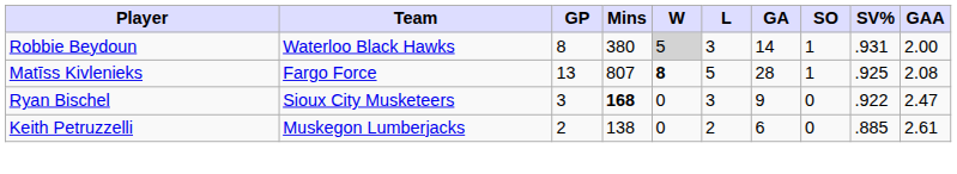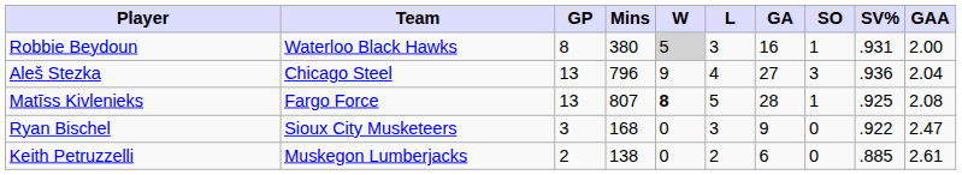 <table class="wikitable">
 <tr>
 <th style="background:#ddf; width:27.5%;">Player</th>
 <th style="background:#ddf; width:27.5%;">Team</th>
 <th style="background:#ddf; width:5%;">GP</th>
 <th style="background:#ddf; width:5%;">Mins</th>
 <th style="background:#ddf; width:5%;">W</th>
 <th style="background:#ddf; width:5%;">L</th>
 <th style="background:#ddf; width:5%;">GA</th>
 <th style="background:#ddf; width:5%;">SO</th>
 <th style="background:#ddf; width:5%;">SV%</th>
 <th style="background:#ddf; width:5%;">GAA</th>
 </tr>
 <tr>
 <td><a href='#'>Robbie Beydoun</a></td>
 <td><a href='#'>Waterloo Black Hawks</a></td>
 <td>8</td>
 <td>380</td>
 <td style="background: lightgrey;">5</td>
 <td>3</td>
-<td>14</td>
+<td>16</td>
 <td>1</td>
 <td>.931</td>
 <td>2.00</td>
+</tr>
+<tr>
+<td><a href='#'>Aleš Stezka</a></td>
+<td><a href='#'>Chicago Steel</a></td>
+<td>13</td>
+<td>796</td>
+<td>9</td>
+<td>4</td>
+<td>27</td>
+<td>3</td>
+<td>.936</td>
+<td>2.04</td>
 </tr>
 <tr>
 <td><a href='#'>Matīss Kivlenieks</a></td>
 <td><a href='#'>Fargo Force</a></td>
 <td>13</td>
 <td>807</td>
 <td><strong>8</strong></td>
 <td>5</td>
 <td>28</td>
 <td>1</td>
 <td>.925</td>
 <td>2.08</td>
 </tr>
 <tr>
 <td><a href='#'>Ryan Bischel</a></td>
 <td><a href='#'>Sioux City Musketeers</a></td>
 <td>3</td>
-<td><strong>168</strong></td>
+<td>168</td>
 <td>0</td>
 <td>3</td>
 <td>9</td>
 <td>0</td>
 <td>.922</td>
 <td>2.47</td>
 </tr>
 <tr>
 <td><a href='#'>Keith Petruzzelli</a></td>
 <td><a href='#'>Muskegon Lumberjacks</a></td>
 <td>2</td>
 <td>138</td>
 <td>0</td>
 <td>2</td>
 <td>6</td>
 <td>0</td>
 <td>.885</td>
 <td>2.61</td>
 </tr>
 </table>
